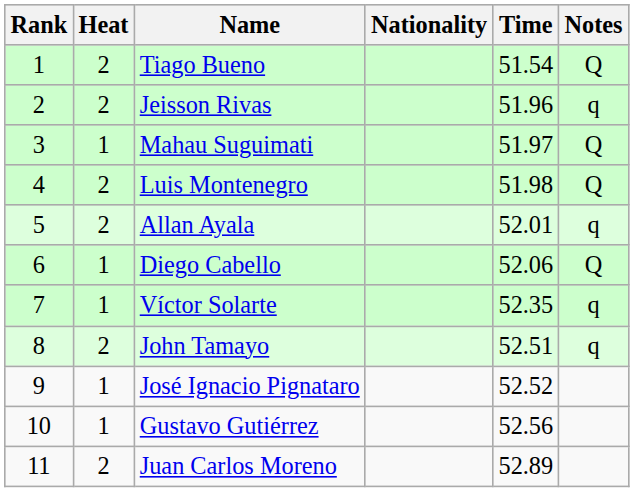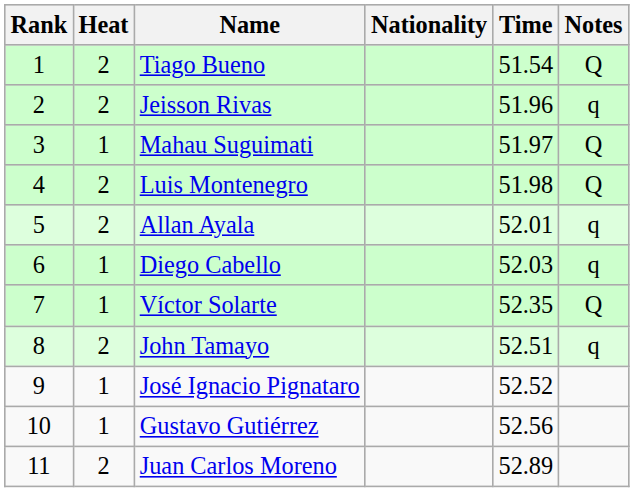 <table class="wikitable sortable" style="text-align:center;font-size:95%">
 <tr>
 <th>Rank</th>
 <th>Heat</th>
 <th>Name</th>
 <th>Nationality</th>
 <th>Time</th>
 <th>Notes</th>
 </tr>
 <tr bgcolor=ccffcc>
 <td>1</td>
 <td>2</td>
 <td align=left><a href='#'>Tiago Bueno</a></td>
 <td align=left></td>
 <td>51.54</td>
 <td>Q</td>
 </tr>
 <tr bgcolor=ccffcc>
 <td>2</td>
 <td>2</td>
 <td align=left><a href='#'>Jeisson Rivas</a></td>
 <td align=left></td>
 <td>51.96</td>
 <td>q</td>
 </tr>
 <tr bgcolor=ccffcc>
 <td>3</td>
 <td>1</td>
 <td align=left><a href='#'>Mahau Suguimati</a></td>
 <td align=left></td>
 <td>51.97</td>
 <td>Q</td>
 </tr>
 <tr bgcolor=ccffcc>
 <td>4</td>
 <td>2</td>
 <td align=left><a href='#'>Luis Montenegro</a></td>
 <td align=left></td>
 <td>51.98</td>
 <td>Q</td>
 </tr>
 <tr bgcolor=ddffdd>
 <td>5</td>
 <td>2</td>
 <td align=left><a href='#'>Allan Ayala</a></td>
 <td align=left></td>
 <td>52.01</td>
 <td>q</td>
 </tr>
 <tr bgcolor=ccffcc>
 <td>6</td>
 <td>1</td>
 <td align=left><a href='#'>Diego Cabello</a></td>
 <td align=left></td>
-<td>52.06</td>
-<td>Q</td>
+<td>52.03</td>
+<td>q</td>
 </tr>
 <tr bgcolor=ccffcc>
 <td>7</td>
 <td>1</td>
 <td align=left><a href='#'>Víctor Solarte</a></td>
 <td align=left></td>
 <td>52.35</td>
-<td>q</td>
+<td>Q</td>
 </tr>
 <tr bgcolor=ddffdd>
 <td>8</td>
 <td>2</td>
 <td align=left><a href='#'>John Tamayo</a></td>
 <td align=left></td>
 <td>52.51</td>
 <td>q</td>
 </tr>
 <tr>
 <td>9</td>
 <td>1</td>
 <td align=left><a href='#'>José Ignacio Pignataro</a></td>
 <td align=left></td>
 <td>52.52</td>
 <td></td>
 </tr>
 <tr>
 <td>10</td>
 <td>1</td>
 <td align=left><a href='#'>Gustavo Gutiérrez</a></td>
 <td align=left></td>
 <td>52.56</td>
 <td></td>
 </tr>
 <tr>
 <td>11</td>
 <td>2</td>
 <td align=left><a href='#'>Juan Carlos Moreno</a></td>
 <td align=left></td>
 <td>52.89</td>
 <td></td>
 </tr>
 </table>
